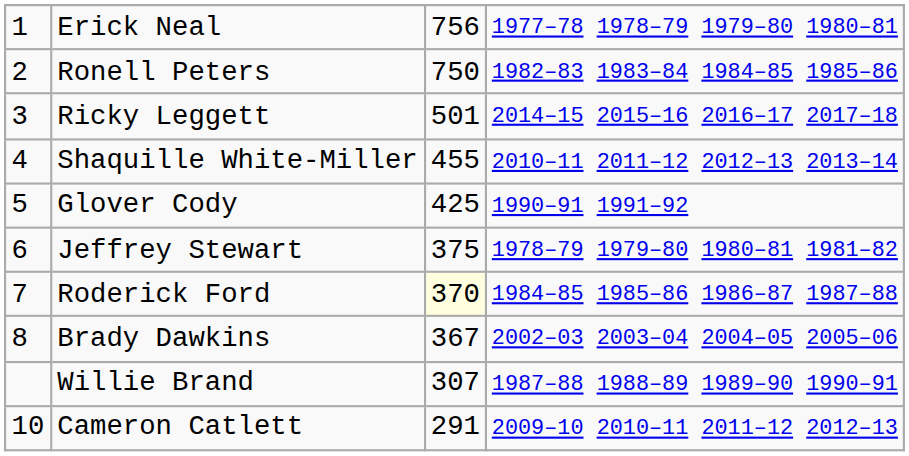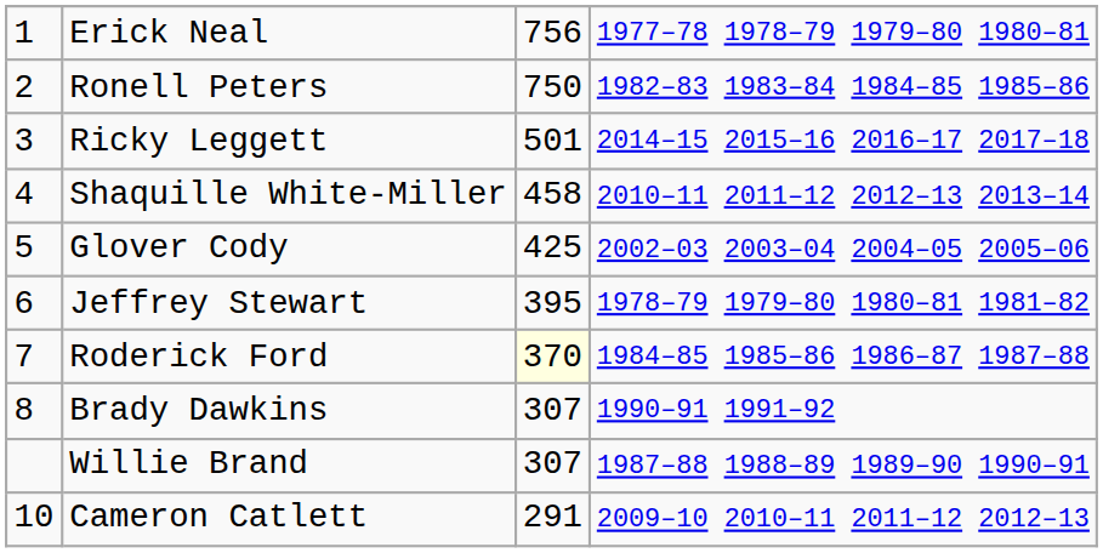 <table class="wikitable">
 <tr>
 </tr>
 <tr>
 <td>1</td>
 <td>Erick Neal</td>
 <td>756</td>
 <td style="font-size:80%;"><a href='#'>1977–78</a> <a href='#'>1978–79</a> <a href='#'>1979–80</a> <a href='#'>1980–81</a></td>
 </tr>
 <tr>
 <td>2</td>
 <td>Ronell Peters</td>
 <td>750</td>
 <td style="font-size:80%;"><a href='#'>1982–83</a> <a href='#'>1983–84</a> <a href='#'>1984–85</a> <a href='#'>1985–86</a></td>
 </tr>
 <tr>
 <td>3</td>
 <td>Ricky Leggett</td>
 <td>501</td>
 <td style="font-size:80%;"><a href='#'>2014–15</a> <a href='#'>2015–16</a> <a href='#'>2016–17</a> <a href='#'>2017–18</a></td>
 </tr>
 <tr>
 <td>4</td>
 <td>Shaquille White-Miller</td>
-<td>455</td>
+<td>458</td>
 <td style="font-size:80%;"><a href='#'>2010–11</a> <a href='#'>2011–12</a> <a href='#'>2012–13</a> <a href='#'>2013–14</a></td>
 </tr>
 <tr>
 <td>5</td>
 <td>Glover Cody</td>
 <td>425</td>
-<td style="font-size:80%;"><a href='#'>1990–91</a> <a href='#'>1991–92</a></td>
+<td style="font-size:80%;"><a href='#'>2002–03</a> <a href='#'>2003–04</a> <a href='#'>2004–05</a> <a href='#'>2005–06</a></td>
 </tr>
 <tr>
 <td>6</td>
 <td>Jeffrey Stewart</td>
-<td>375</td>
+<td>395</td>
 <td style="font-size:80%;"><a href='#'>1978–79</a> <a href='#'>1979–80</a> <a href='#'>1980–81</a> <a href='#'>1981–82</a></td>
 </tr>
 <tr>
 <td>7</td>
 <td>Roderick Ford</td>
 <td style="background: lightyellow;">370</td>
 <td style="font-size:80%;"><a href='#'>1984–85</a> <a href='#'>1985–86</a> <a href='#'>1986–87</a> <a href='#'>1987–88</a></td>
 </tr>
 <tr>
 <td>8</td>
 <td>Brady Dawkins</td>
-<td>367</td>
-<td style="font-size:80%;"><a href='#'>2002–03</a> <a href='#'>2003–04</a> <a href='#'>2004–05</a> <a href='#'>2005–06</a></td>
+<td>307</td>
+<td style="font-size:80%;"><a href='#'>1990–91</a> <a href='#'>1991–92</a></td>
 </tr>
 <tr>
 <td></td>
 <td>Willie Brand</td>
 <td>307</td>
 <td style="font-size:80%;"><a href='#'>1987–88</a> <a href='#'>1988–89</a> <a href='#'>1989–90</a> <a href='#'>1990–91</a></td>
 </tr>
 <tr>
 <td>10</td>
 <td>Cameron Catlett</td>
 <td>291</td>
 <td style="font-size:80%;"><a href='#'>2009–10</a> <a href='#'>2010–11</a> <a href='#'>2011–12</a> <a href='#'>2012–13</a></td>
 </tr>
 </table>
